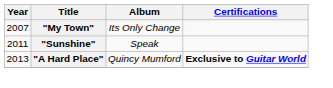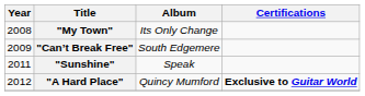 <table class="wikitable plainrowheaders" style="text-align:center;">
 <tr>
 <th scope="col">Year</th>
 <th scope="col">Title</th>
 <th scope="col">Album</th>
 <th scope="col"><a href='#'>Certifications</a></th>
 </tr>
 <tr>
-<td rowspan="1">2007</td>
+<td rowspan="1">2008</td>
 <th scope="row">"My Town"</th>
 <td><em>Its Only Change</em></td>
+<td></td>
+</tr>
+<tr>
+<td rowspan="1">2009</td>
+<th scope="row">"Can’t Break Free"</th>
+<td><em>South Edgemere</em></td>
 <td></td>
 </tr>
 <tr>
 <td rowspan="1">2011</td>
 <th scope="row">"Sunshine"</th>
 <td><em>Speak</em></td>
 <td></td>
 </tr>
 <tr>
-<td rowspan="1">2013</td>
+<td rowspan="1">2012</td>
 <th scope="row">"A Hard Place"</th>
 <td><em>Quincy Mumford</em></td>
 <td><strong>Exclusive to <em><a href='#'>Guitar World</a></em></strong></td>
 </tr>
 <tr>
 </tr>
 </table>
